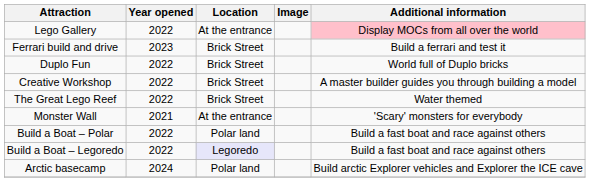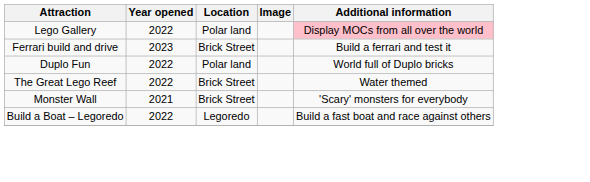 <table class="wikitable sortable" style="font-size:100%;text-align:center;">
 <tr>
 <th>Attraction</th>
 <th>Year opened</th>
 <th>Location</th>
 <th class="unsortable">Image</th>
 <th class="unsortable">Additional information</th>
 </tr>
 <tr>
 <td>Lego Gallery</td>
 <td>2022</td>
-<td>At the entrance</td>
+<td>Polar land</td>
 <td></td>
 <td style="background: pink;">Display MOCs from all over the world</td>
 </tr>
 <tr>
 <td>Ferrari build and drive</td>
 <td>2023</td>
 <td>Brick Street</td>
 <td></td>
 <td>Build a ferrari and test it</td>
 </tr>
 <tr>
 <td>Duplo Fun</td>
 <td>2022</td>
-<td>Brick Street</td>
+<td>Polar land</td>
 <td></td>
 <td>World full of Duplo bricks</td>
-</tr>
-<tr>
-<td>Creative Workshop</td>
-<td>2022</td>
-<td>Brick Street</td>
-<td></td>
-<td>A master builder guides you through building a model</td>
 </tr>
 <tr>
 <td>The Great Lego Reef</td>
 <td>2022</td>
 <td>Brick Street</td>
 <td></td>
 <td>Water themed</td>
 </tr>
 <tr>
 <td>Monster Wall</td>
 <td>2021</td>
-<td>At the entrance</td>
+<td>Brick Street</td>
 <td></td>
 <td>'Scary' monsters for everybody</td>
 </tr>
 <tr>
-<td>Build a Boat – Polar</td>
+<td>Build a Boat – Legoredo</td>
 <td>2022</td>
-<td>Polar land</td>
+<td>Legoredo</td>
 <td></td>
 <td>Build a fast boat and race against others</td>
 </tr>
 <tr>
-<td>Build a Boat – Legoredo</td>
-<td>2022</td>
-<td style="background: lavender;">Legoredo</td>
-<td></td>
-<td>Build a fast boat and race against others</td>
-</tr>
-<tr>
-<td>Arctic basecamp</td>
-<td>2024</td>
-<td>Polar land</td>
-<td></td>
-<td>Build arctic Explorer vehicles and Explorer the ICE cave</td>
-</tr>
-<tr>
 </tr>
 </table>
